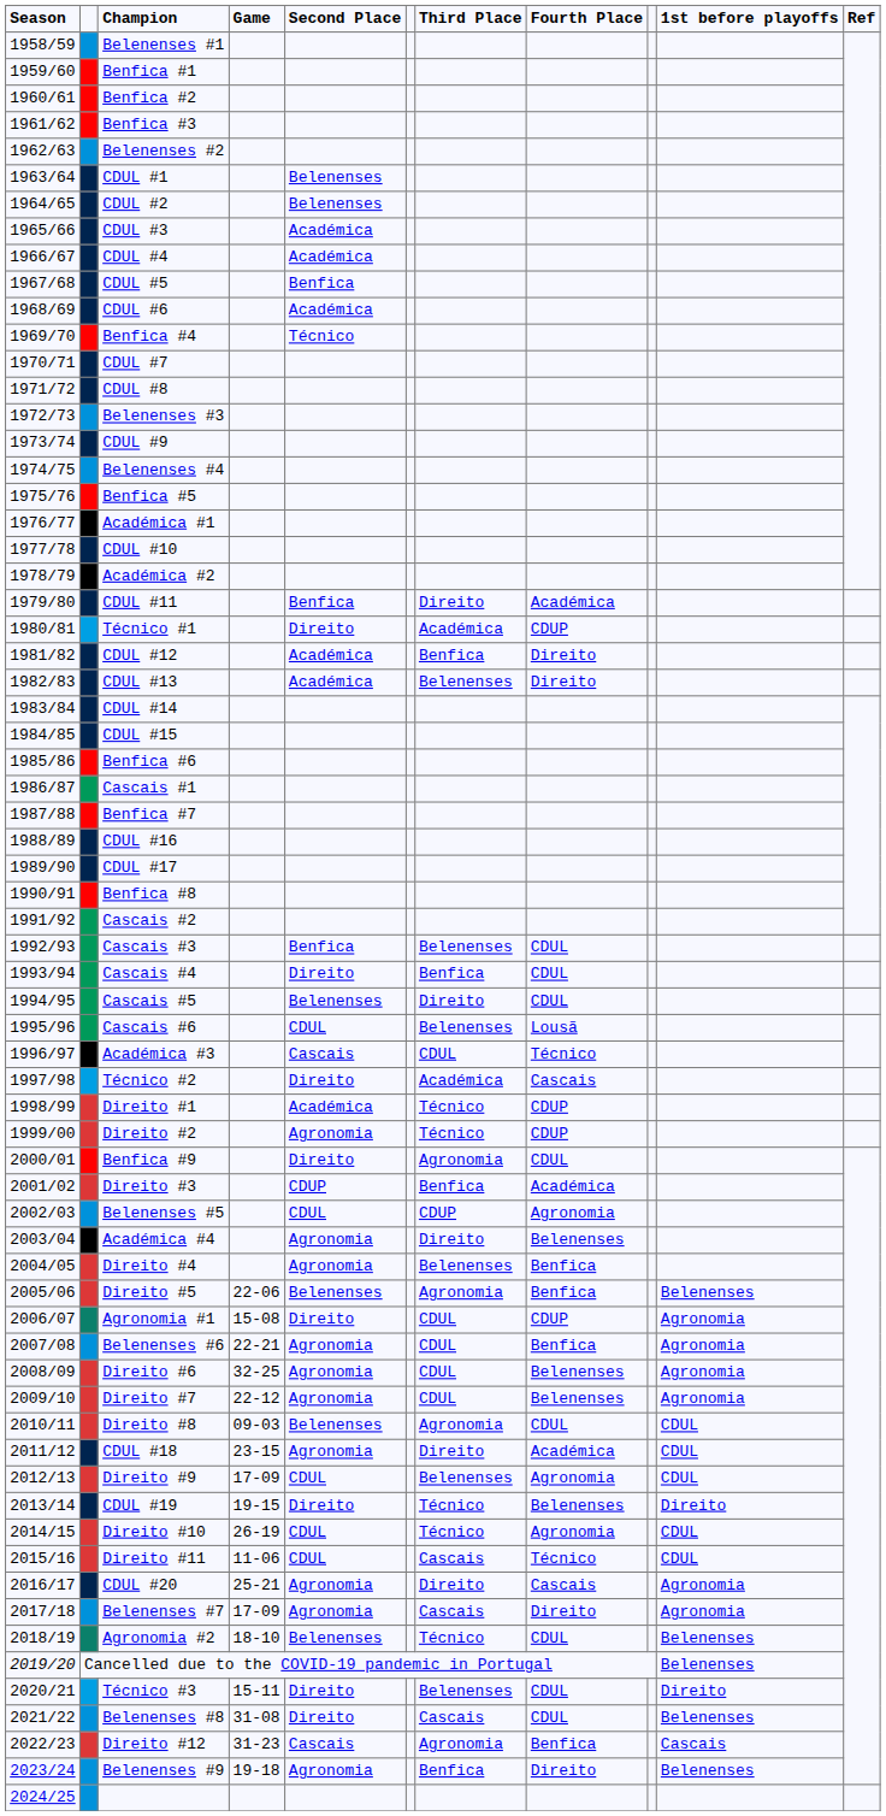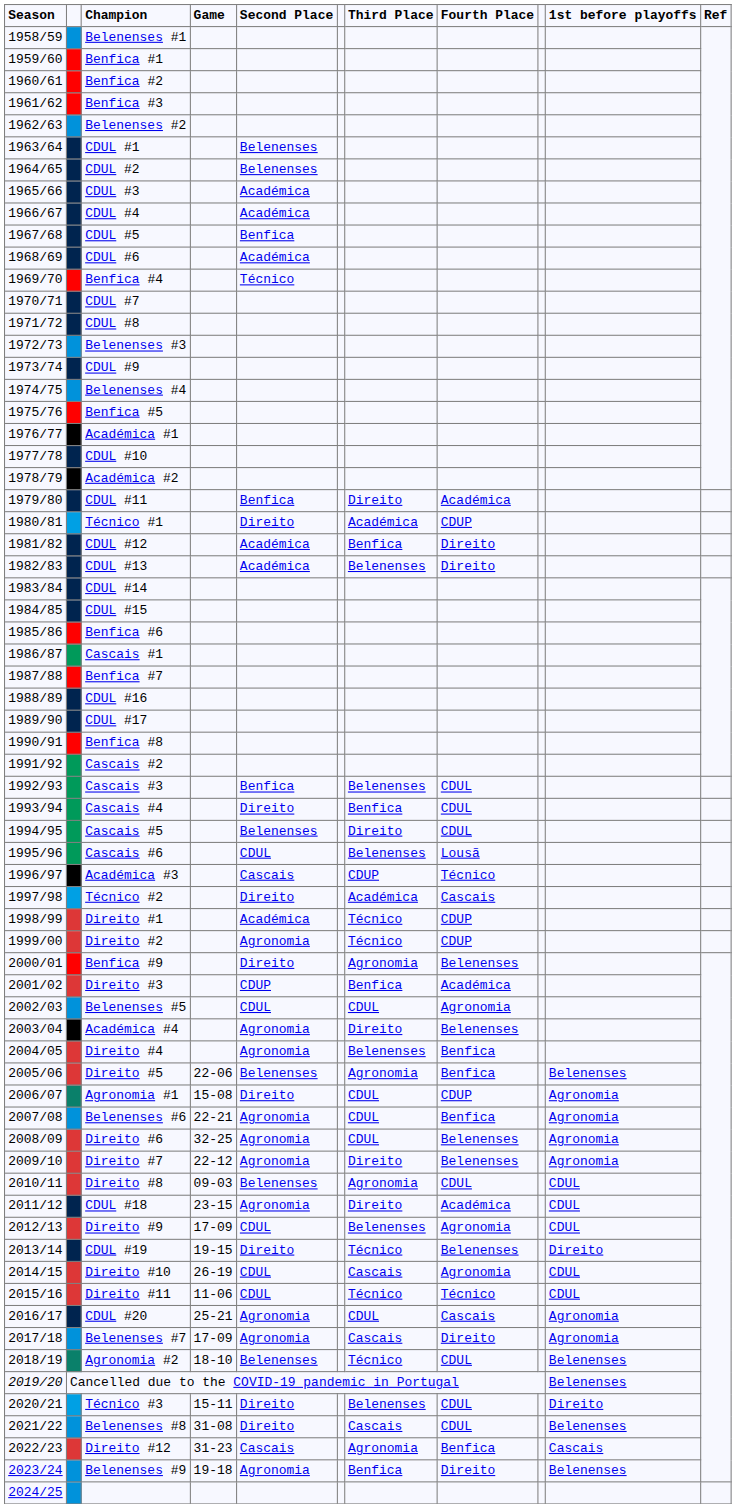 <table bgcolor="#f7f8ff" cellpadding="3" cellspacing="0" border="1" style="font-size: 95%; border: gray solid 1px; border-collapse: collapse;">
 <tr>
 <td><strong>Season</strong></td>
 <td></td>
 <td><strong>Champion</strong></td>
 <td><strong>Game</strong></td>
 <td><strong>Second Place</strong></td>
 <td></td>
 <td><strong>Third Place</strong></td>
 <td><strong>Fourth Place</strong></td>
 <td></td>
 <td><strong>1st before playoffs</strong></td>
 <td><strong>Ref</strong></td>
 </tr>
 <tr>
 <td>1958/59</td>
 <td bgcolor=#0092DB> </td>
 <td><a href='#'>Belenenses</a> #1</td>
 <td></td>
 <td></td>
 <td></td>
 <td></td>
 <td></td>
 <td></td>
 <td></td>
 <td rowspan=21></td>
 </tr>
 <tr>
 <td>1959/60</td>
 <td bgcolor=#FF0000> </td>
 <td><a href='#'>Benfica</a> #1</td>
 <td></td>
 <td></td>
 <td></td>
 <td></td>
 <td></td>
 <td></td>
 <td></td>
 </tr>
 <tr>
 <td>1960/61</td>
 <td bgcolor=#FF0000> </td>
 <td><a href='#'>Benfica</a> #2</td>
 <td></td>
 <td></td>
 <td></td>
 <td></td>
 <td></td>
 <td></td>
 <td></td>
 </tr>
 <tr>
 <td>1961/62</td>
 <td bgcolor=#FF0000> </td>
 <td><a href='#'>Benfica</a> #3</td>
 <td></td>
 <td></td>
 <td></td>
 <td></td>
 <td></td>
 <td></td>
 <td></td>
 </tr>
 <tr>
 <td>1962/63</td>
 <td bgcolor=#0092DB> </td>
 <td><a href='#'>Belenenses</a> #2</td>
 <td></td>
 <td></td>
 <td></td>
 <td></td>
 <td></td>
 <td></td>
 <td></td>
 </tr>
 <tr>
 <td>1963/64</td>
 <td bgcolor=#00244F> </td>
 <td><a href='#'>CDUL</a> #1</td>
 <td></td>
 <td><a href='#'>Belenenses</a></td>
 <td></td>
 <td></td>
 <td></td>
 <td></td>
 <td></td>
 </tr>
 <tr>
 <td>1964/65</td>
 <td bgcolor=#00244F> </td>
 <td><a href='#'>CDUL</a> #2</td>
 <td></td>
 <td><a href='#'>Belenenses</a></td>
 <td></td>
 <td></td>
 <td></td>
 <td></td>
 <td></td>
 </tr>
 <tr>
 <td>1965/66</td>
 <td bgcolor=#00244F> </td>
 <td><a href='#'>CDUL</a> #3</td>
 <td></td>
 <td><a href='#'>Académica</a></td>
 <td></td>
 <td></td>
 <td></td>
 <td></td>
 <td></td>
 </tr>
 <tr>
 <td>1966/67</td>
 <td bgcolor=#00244F> </td>
 <td><a href='#'>CDUL</a> #4</td>
 <td></td>
 <td><a href='#'>Académica</a></td>
 <td></td>
 <td></td>
 <td></td>
 <td></td>
 <td></td>
 </tr>
 <tr>
 <td>1967/68</td>
 <td bgcolor=#00244F> </td>
 <td><a href='#'>CDUL</a> #5</td>
 <td></td>
 <td><a href='#'>Benfica</a></td>
 <td></td>
 <td></td>
 <td></td>
 <td></td>
 <td></td>
 </tr>
 <tr>
 <td>1968/69</td>
 <td bgcolor=#00244F> </td>
 <td><a href='#'>CDUL</a> #6</td>
 <td></td>
 <td><a href='#'>Académica</a></td>
 <td></td>
 <td></td>
 <td></td>
 <td></td>
 <td></td>
 </tr>
 <tr>
 <td>1969/70</td>
 <td bgcolor=#FF0000> </td>
 <td><a href='#'>Benfica</a> #4</td>
 <td></td>
 <td><a href='#'>Técnico</a></td>
 <td></td>
 <td></td>
 <td></td>
 <td></td>
 <td></td>
 </tr>
 <tr>
 <td>1970/71</td>
 <td bgcolor=#00244F> </td>
 <td><a href='#'>CDUL</a> #7</td>
 <td></td>
 <td></td>
 <td></td>
 <td></td>
 <td></td>
 <td></td>
 <td></td>
 </tr>
 <tr>
 <td>1971/72</td>
 <td bgcolor=#00244F> </td>
 <td><a href='#'>CDUL</a> #8</td>
 <td></td>
 <td></td>
 <td></td>
 <td></td>
 <td></td>
 <td></td>
 <td></td>
 </tr>
 <tr>
 <td>1972/73</td>
 <td bgcolor=#0092DB> </td>
 <td><a href='#'>Belenenses</a> #3</td>
 <td></td>
 <td></td>
 <td></td>
 <td></td>
 <td></td>
 <td></td>
 <td></td>
 </tr>
 <tr>
 <td>1973/74</td>
 <td bgcolor=#00244F> </td>
 <td><a href='#'>CDUL</a> #9</td>
 <td></td>
 <td></td>
 <td></td>
 <td></td>
 <td></td>
 <td></td>
 <td></td>
 </tr>
 <tr>
 <td>1974/75</td>
 <td bgcolor=#0092DB> </td>
 <td><a href='#'>Belenenses</a> #4</td>
 <td></td>
 <td></td>
 <td></td>
 <td></td>
 <td></td>
 <td></td>
 <td></td>
 </tr>
 <tr>
 <td>1975/76</td>
 <td bgcolor=#FF0000> </td>
 <td><a href='#'>Benfica</a> #5</td>
 <td></td>
 <td></td>
 <td></td>
 <td></td>
 <td></td>
 <td></td>
 <td></td>
 </tr>
 <tr>
 <td>1976/77</td>
 <td bgcolor=black> </td>
 <td><a href='#'>Académica</a> #1</td>
 <td></td>
 <td></td>
 <td></td>
 <td></td>
 <td></td>
 <td></td>
 <td></td>
 </tr>
 <tr>
 <td>1977/78</td>
 <td bgcolor=#00244F> </td>
 <td><a href='#'>CDUL</a> #10</td>
 <td></td>
 <td></td>
 <td></td>
 <td></td>
 <td></td>
 <td></td>
 <td></td>
 </tr>
 <tr>
 <td>1978/79</td>
 <td bgcolor=black> </td>
 <td><a href='#'>Académica</a> #2</td>
 <td></td>
 <td></td>
 <td></td>
 <td></td>
 <td></td>
 <td></td>
 <td></td>
 </tr>
 <tr>
 <td>1979/80</td>
 <td bgcolor=#00244F> </td>
 <td><a href='#'>CDUL</a> #11</td>
 <td></td>
 <td><a href='#'>Benfica</a></td>
 <td></td>
 <td><a href='#'>Direito</a></td>
 <td><a href='#'>Académica</a></td>
 <td></td>
 <td></td>
 <td></td>
 </tr>
 <tr>
 <td>1980/81</td>
 <td bgcolor=#00A0E4> </td>
 <td><a href='#'>Técnico</a> #1</td>
 <td></td>
 <td><a href='#'>Direito</a></td>
 <td></td>
 <td><a href='#'>Académica</a></td>
 <td><a href='#'>CDUP</a></td>
 <td></td>
 <td></td>
 <td></td>
 </tr>
 <tr>
 <td>1981/82</td>
 <td bgcolor=#00244F> </td>
 <td><a href='#'>CDUL</a> #12</td>
 <td></td>
 <td><a href='#'>Académica</a></td>
 <td></td>
 <td><a href='#'>Benfica</a></td>
 <td><a href='#'>Direito</a></td>
 <td></td>
 <td></td>
 <td></td>
 </tr>
 <tr>
 <td>1982/83</td>
 <td bgcolor=#00244F> </td>
 <td><a href='#'>CDUL</a> #13</td>
 <td></td>
 <td><a href='#'>Académica</a></td>
 <td></td>
 <td><a href='#'>Belenenses</a></td>
 <td><a href='#'>Direito</a></td>
 <td></td>
 <td></td>
 <td></td>
 </tr>
 <tr>
 <td>1983/84</td>
 <td bgcolor=#00244F> </td>
 <td><a href='#'>CDUL</a> #14</td>
 <td></td>
 <td></td>
 <td></td>
 <td></td>
 <td></td>
 <td></td>
 <td></td>
 <td rowspan=9></td>
 </tr>
 <tr>
 <td>1984/85</td>
 <td bgcolor=#00244F> </td>
 <td><a href='#'>CDUL</a> #15</td>
 <td></td>
 <td></td>
 <td></td>
 <td></td>
 <td></td>
 <td></td>
 <td></td>
 </tr>
 <tr>
 <td>1985/86</td>
 <td bgcolor=#FF0000> </td>
 <td><a href='#'>Benfica</a> #6</td>
 <td></td>
 <td></td>
 <td></td>
 <td></td>
 <td></td>
 <td></td>
 <td></td>
 </tr>
 <tr>
 <td>1986/87</td>
 <td bgcolor=#009A5A> </td>
 <td><a href='#'>Cascais</a> #1</td>
 <td></td>
 <td></td>
 <td></td>
 <td></td>
 <td></td>
 <td></td>
 <td></td>
 </tr>
 <tr>
 <td>1987/88</td>
 <td bgcolor=#FF0000> </td>
 <td><a href='#'>Benfica</a> #7</td>
 <td></td>
 <td></td>
 <td></td>
 <td></td>
 <td></td>
 <td></td>
 <td></td>
 </tr>
 <tr>
 <td>1988/89</td>
 <td bgcolor=#00244F> </td>
 <td><a href='#'>CDUL</a> #16</td>
 <td></td>
 <td></td>
 <td></td>
 <td></td>
 <td></td>
 <td></td>
 <td></td>
 </tr>
 <tr>
 <td>1989/90</td>
 <td bgcolor=#00244F> </td>
 <td><a href='#'>CDUL</a> #17</td>
 <td></td>
 <td></td>
 <td></td>
 <td></td>
 <td></td>
 <td></td>
 <td></td>
 </tr>
 <tr>
 <td>1990/91</td>
 <td bgcolor=#FF0000> </td>
 <td><a href='#'>Benfica</a> #8</td>
 <td></td>
 <td></td>
 <td></td>
 <td></td>
 <td></td>
 <td></td>
 <td></td>
 </tr>
 <tr>
 <td>1991/92</td>
 <td bgcolor=#009A5A> </td>
 <td><a href='#'>Cascais</a> #2</td>
 <td></td>
 <td></td>
 <td></td>
 <td></td>
 <td></td>
 <td></td>
 <td></td>
 </tr>
 <tr>
 <td>1992/93</td>
 <td bgcolor=#009A5A> </td>
 <td><a href='#'>Cascais</a> #3</td>
 <td></td>
 <td><a href='#'>Benfica</a></td>
 <td></td>
 <td><a href='#'>Belenenses</a></td>
 <td><a href='#'>CDUL</a></td>
 <td></td>
 <td></td>
 <td></td>
 </tr>
 <tr>
 <td>1993/94</td>
 <td bgcolor=#009A5A> </td>
 <td><a href='#'>Cascais</a> #4</td>
 <td></td>
 <td><a href='#'>Direito</a></td>
 <td></td>
 <td><a href='#'>Benfica</a></td>
 <td><a href='#'>CDUL</a></td>
 <td></td>
 <td></td>
 <td></td>
 </tr>
 <tr>
 <td>1994/95</td>
 <td bgcolor=#009A5A> </td>
 <td><a href='#'>Cascais</a> #5</td>
 <td></td>
 <td><a href='#'>Belenenses</a></td>
 <td></td>
 <td><a href='#'>Direito</a></td>
 <td><a href='#'>CDUL</a></td>
 <td></td>
 <td></td>
 <td></td>
 </tr>
 <tr>
 <td>1995/96</td>
 <td bgcolor=#009A5A> </td>
 <td><a href='#'>Cascais</a> #6</td>
 <td></td>
 <td><a href='#'>CDUL</a></td>
 <td></td>
 <td><a href='#'>Belenenses</a></td>
 <td><a href='#'>Lousã</a></td>
 <td></td>
 <td></td>
 <td rowspan=2></td>
 </tr>
 <tr>
 <td>1996/97</td>
 <td bgcolor=black> </td>
 <td><a href='#'>Académica</a> #3</td>
 <td></td>
 <td><a href='#'>Cascais</a></td>
 <td></td>
-<td><a href='#'>CDUL</a></td>
+<td><a href='#'>CDUP</a></td>
 <td><a href='#'>Técnico</a></td>
 <td></td>
 <td></td>
 </tr>
 <tr>
 <td>1997/98</td>
 <td bgcolor=#00A0E4> </td>
 <td><a href='#'>Técnico</a> #2</td>
 <td></td>
 <td><a href='#'>Direito</a></td>
 <td></td>
 <td><a href='#'>Académica</a></td>
 <td><a href='#'>Cascais</a></td>
 <td></td>
 <td></td>
 <td></td>
 </tr>
 <tr>
 <td>1998/99</td>
 <td bgcolor=#DD3737> </td>
 <td><a href='#'>Direito</a> #1</td>
 <td></td>
 <td><a href='#'>Académica</a></td>
 <td></td>
 <td><a href='#'>Técnico</a></td>
 <td><a href='#'>CDUP</a></td>
 <td></td>
 <td></td>
 <td></td>
 </tr>
 <tr>
 <td>1999/00</td>
 <td bgcolor=#DD3737> </td>
 <td><a href='#'>Direito</a> #2</td>
 <td></td>
 <td><a href='#'>Agronomia</a></td>
 <td></td>
 <td><a href='#'>Técnico</a></td>
 <td><a href='#'>CDUP</a></td>
 <td></td>
 <td></td>
 <td></td>
 </tr>
 <tr>
 <td>2000/01</td>
 <td bgcolor=#FF0000> </td>
 <td><a href='#'>Benfica</a> #9</td>
 <td></td>
 <td><a href='#'>Direito</a></td>
 <td></td>
 <td><a href='#'>Agronomia</a></td>
-<td><a href='#'>CDUL</a></td>
+<td><a href='#'>Belenenses</a></td>
 <td></td>
 <td></td>
 <td rowspan=24></td>
 </tr>
 <tr>
 <td>2001/02</td>
 <td bgcolor=#DD3737> </td>
 <td><a href='#'>Direito</a> #3</td>
 <td></td>
 <td><a href='#'>CDUP</a></td>
 <td></td>
 <td><a href='#'>Benfica</a></td>
 <td><a href='#'>Académica</a></td>
 <td></td>
 <td></td>
 </tr>
 <tr>
 <td>2002/03</td>
 <td bgcolor=#0092DB> </td>
 <td><a href='#'>Belenenses</a> #5</td>
 <td></td>
 <td><a href='#'>CDUL</a></td>
 <td></td>
-<td><a href='#'>CDUP</a></td>
+<td><a href='#'>CDUL</a></td>
 <td><a href='#'>Agronomia</a></td>
 <td></td>
 <td></td>
 </tr>
 <tr>
 <td>2003/04</td>
 <td bgcolor=black> </td>
 <td><a href='#'>Académica</a> #4</td>
 <td></td>
 <td><a href='#'>Agronomia</a></td>
 <td></td>
 <td><a href='#'>Direito</a></td>
 <td><a href='#'>Belenenses</a></td>
 <td></td>
 <td></td>
 </tr>
 <tr>
 <td>2004/05</td>
 <td bgcolor=#DD3737> </td>
 <td><a href='#'>Direito</a> #4</td>
 <td></td>
 <td><a href='#'>Agronomia</a></td>
 <td></td>
 <td><a href='#'>Belenenses</a></td>
 <td><a href='#'>Benfica</a></td>
 <td></td>
 <td></td>
 </tr>
 <tr>
 <td>2005/06</td>
 <td bgcolor=#DD3737> </td>
 <td><a href='#'>Direito</a> #5</td>
 <td>22-06</td>
 <td><a href='#'>Belenenses</a></td>
 <td></td>
 <td><a href='#'>Agronomia</a></td>
 <td><a href='#'>Benfica</a></td>
 <td></td>
 <td><a href='#'>Belenenses</a></td>
 </tr>
 <tr>
 <td>2006/07</td>
 <td bgcolor=#0A806A> </td>
 <td><a href='#'>Agronomia</a> #1</td>
 <td>15-08</td>
 <td><a href='#'>Direito</a></td>
 <td></td>
 <td><a href='#'>CDUL</a></td>
 <td><a href='#'>CDUP</a></td>
 <td></td>
 <td><a href='#'>Agronomia</a></td>
 </tr>
 <tr>
 <td>2007/08</td>
 <td bgcolor=#0092DB> </td>
 <td><a href='#'>Belenenses</a> #6</td>
 <td>22-21</td>
 <td><a href='#'>Agronomia</a></td>
 <td></td>
 <td><a href='#'>CDUL</a></td>
 <td><a href='#'>Benfica</a></td>
 <td></td>
 <td><a href='#'>Agronomia</a></td>
 </tr>
 <tr>
 <td>2008/09</td>
 <td bgcolor=#DD3737> </td>
 <td><a href='#'>Direito</a> #6</td>
 <td>32-25</td>
 <td><a href='#'>Agronomia</a></td>
 <td></td>
 <td><a href='#'>CDUL</a></td>
 <td><a href='#'>Belenenses</a></td>
 <td></td>
 <td><a href='#'>Agronomia</a></td>
 </tr>
 <tr>
 <td>2009/10</td>
 <td bgcolor=#DD3737> </td>
 <td><a href='#'>Direito</a> #7</td>
 <td>22-12</td>
 <td><a href='#'>Agronomia</a></td>
 <td></td>
-<td><a href='#'>CDUL</a></td>
+<td><a href='#'>Direito</a></td>
 <td><a href='#'>Belenenses</a></td>
 <td></td>
 <td><a href='#'>Agronomia</a></td>
 </tr>
 <tr>
 <td>2010/11</td>
 <td bgcolor=#DD3737> </td>
 <td><a href='#'>Direito</a> #8</td>
 <td>09-03</td>
 <td><a href='#'>Belenenses</a></td>
 <td></td>
 <td><a href='#'>Agronomia</a></td>
 <td><a href='#'>CDUL</a></td>
 <td></td>
 <td><a href='#'>CDUL</a></td>
 </tr>
 <tr>
 <td>2011/12</td>
 <td bgcolor=#00244F> </td>
 <td><a href='#'>CDUL</a> #18</td>
 <td>23-15</td>
 <td><a href='#'>Agronomia</a></td>
 <td></td>
 <td><a href='#'>Direito</a></td>
 <td><a href='#'>Académica</a></td>
 <td></td>
 <td><a href='#'>CDUL</a></td>
 </tr>
 <tr>
 <td>2012/13</td>
 <td bgcolor=#DD3737> </td>
 <td><a href='#'>Direito</a> #9</td>
 <td>17-09</td>
 <td><a href='#'>CDUL</a></td>
 <td></td>
 <td><a href='#'>Belenenses</a></td>
 <td><a href='#'>Agronomia</a></td>
 <td></td>
 <td><a href='#'>CDUL</a></td>
 </tr>
 <tr>
 <td>2013/14</td>
 <td bgcolor=#00244F> </td>
 <td><a href='#'>CDUL</a> #19</td>
 <td>19-15</td>
 <td><a href='#'>Direito</a></td>
 <td></td>
 <td><a href='#'>Técnico</a></td>
 <td><a href='#'>Belenenses</a></td>
 <td></td>
 <td><a href='#'>Direito</a></td>
 </tr>
 <tr>
 <td>2014/15</td>
 <td bgcolor=#DD3737> </td>
 <td><a href='#'>Direito</a> #10</td>
 <td>26-19</td>
 <td><a href='#'>CDUL</a></td>
 <td></td>
-<td><a href='#'>Técnico</a></td>
+<td><a href='#'>Cascais</a></td>
 <td><a href='#'>Agronomia</a></td>
 <td></td>
 <td><a href='#'>CDUL</a></td>
 </tr>
 <tr>
 <td>2015/16</td>
 <td bgcolor=#DD3737> </td>
 <td><a href='#'>Direito</a> #11</td>
 <td>11-06</td>
 <td><a href='#'>CDUL</a></td>
 <td></td>
-<td><a href='#'>Cascais</a></td>
+<td><a href='#'>Técnico</a></td>
 <td><a href='#'>Técnico</a></td>
 <td></td>
 <td><a href='#'>CDUL</a></td>
 </tr>
 <tr>
 <td>2016/17</td>
 <td bgcolor=#00244F> </td>
 <td><a href='#'>CDUL</a> #20</td>
 <td>25-21</td>
 <td><a href='#'>Agronomia</a></td>
 <td></td>
-<td><a href='#'>Direito</a></td>
+<td><a href='#'>CDUL</a></td>
 <td><a href='#'>Cascais</a></td>
 <td></td>
 <td><a href='#'>Agronomia</a></td>
 </tr>
 <tr>
 <td>2017/18</td>
 <td bgcolor=#0092DB> </td>
 <td><a href='#'>Belenenses</a> #7</td>
 <td>17-09</td>
 <td><a href='#'>Agronomia</a></td>
 <td></td>
 <td><a href='#'>Cascais</a></td>
 <td><a href='#'>Direito</a></td>
 <td></td>
 <td><a href='#'>Agronomia</a></td>
 </tr>
 <tr>
 <td>2018/19</td>
 <td bgcolor=#0A806A> </td>
 <td><a href='#'>Agronomia</a> #2</td>
 <td>18-10</td>
 <td><a href='#'>Belenenses</a></td>
 <td></td>
 <td><a href='#'>Técnico</a></td>
 <td><a href='#'>CDUL</a></td>
 <td></td>
 <td><a href='#'>Belenenses</a></td>
 </tr>
 <tr>
 <td><em>2019/20</em></td>
 <td colspan="8">Cancelled due to the <a href='#'>COVID-19 pandemic in Portugal</a></td>
 <td><a href='#'>Belenenses</a></td>
 </tr>
 <tr>
 <td>2020/21</td>
 <td bgcolor=#00A0E4> </td>
 <td><a href='#'>Técnico</a> #3</td>
 <td>15-11</td>
 <td><a href='#'>Direito</a></td>
 <td></td>
 <td><a href='#'>Belenenses</a></td>
 <td><a href='#'>CDUL</a></td>
 <td></td>
 <td><a href='#'>Direito</a></td>
 </tr>
 <tr>
 <td>2021/22</td>
 <td bgcolor=#0092DB> </td>
 <td><a href='#'>Belenenses</a> #8</td>
 <td>31-08</td>
 <td><a href='#'>Direito</a></td>
 <td></td>
 <td><a href='#'>Cascais</a></td>
 <td><a href='#'>CDUL</a></td>
 <td></td>
 <td><a href='#'>Belenenses</a></td>
 </tr>
 <tr>
 <td>2022/23</td>
 <td bgcolor=#DD3737> </td>
 <td><a href='#'>Direito</a> #12</td>
 <td>31-23</td>
 <td><a href='#'>Cascais</a></td>
 <td></td>
 <td><a href='#'>Agronomia</a></td>
 <td><a href='#'>Benfica</a></td>
 <td></td>
 <td><a href='#'>Cascais</a></td>
 </tr>
 <tr>
 <td><a href='#'>2023/24</a></td>
 <td bgcolor=#0092DB> </td>
 <td><a href='#'>Belenenses</a> #9</td>
 <td>19-18</td>
 <td><a href='#'>Agronomia</a></td>
 <td></td>
 <td><a href='#'>Benfica</a></td>
 <td><a href='#'>Direito</a></td>
 <td></td>
 <td><a href='#'>Belenenses</a></td>
 </tr>
 <tr>
 <td><a href='#'>2024/25</a></td>
 <td bgcolor=#0092DB> </td>
 <td></td>
 <td></td>
 <td></td>
 <td></td>
 <td></td>
 <td></td>
 <td></td>
 <td></td>
 </tr>
 </table>
